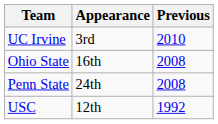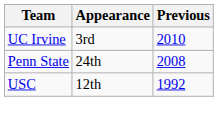 <table class="wikitable sortable">
 <tr>
 <th>Team</th>
 <th>Appearance</th>
 <th>Previous</th>
 </tr>
 <tr>
 <td><a href='#'>UC Irvine</a></td>
 <td>3rd</td>
 <td><a href='#'>2010</a></td>
 </tr>
 <tr>
-<td><a href='#'>Ohio State</a></td>
-<td>16th</td>
-<td><a href='#'>2008</a></td>
-</tr>
-<tr>
 <td><a href='#'>Penn State</a></td>
 <td>24th</td>
 <td><a href='#'>2008</a></td>
 </tr>
 <tr>
 <td><a href='#'>USC</a></td>
 <td>12th</td>
 <td><a href='#'>1992</a></td>
 </tr>
 </table>
